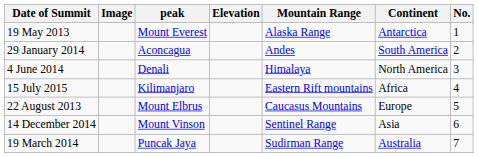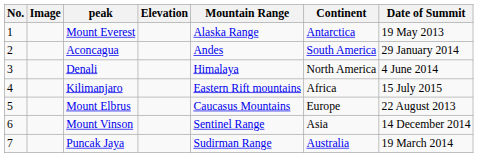 <table class="wikitable sortable">
 <tr>
-<th>Date of Summit</th>
+<th>No.</th>
 <th>Image</th>
 <th>peak</th>
 <th>Elevation</th>
 <th>Mountain Range</th>
 <th>Continent</th>
-<th>No.</th>
+<th>Date of Summit</th>
 </tr>
 <tr>
-<td>19 May 2013</td>
+<td>1</td>
 <td></td>
 <td><a href='#'>Mount Everest</a></td>
 <td></td>
 <td><a href='#'>Alaska Range</a></td>
 <td><a href='#'>Antarctica</a></td>
-<td>1</td>
+<td>19 May 2013</td>
 </tr>
 <tr>
-<td>29 January 2014</td>
+<td>2</td>
 <td></td>
 <td><a href='#'>Aconcagua</a></td>
 <td></td>
 <td><a href='#'>Andes</a></td>
 <td><a href='#'>South America</a></td>
-<td>2</td>
+<td>29 January 2014</td>
 </tr>
 <tr>
-<td>4 June 2014</td>
+<td>3</td>
 <td></td>
 <td><a href='#'>Denali</a></td>
 <td></td>
 <td><a href='#'>Himalaya</a></td>
 <td>North America</td>
-<td>3</td>
+<td>4 June 2014</td>
 </tr>
 <tr>
-<td>15 July 2015</td>
+<td>4</td>
 <td></td>
 <td><a href='#'>Kilimanjaro</a></td>
 <td></td>
 <td><a href='#'>Eastern Rift mountains</a></td>
 <td>Africa</td>
-<td>4</td>
+<td>15 July 2015</td>
 </tr>
 <tr>
-<td>22 August 2013</td>
+<td>5</td>
 <td></td>
 <td><a href='#'>Mount Elbrus</a></td>
 <td></td>
 <td><a href='#'>Caucasus Mountains</a></td>
 <td>Europe</td>
-<td>5</td>
+<td>22 August 2013</td>
 </tr>
 <tr>
-<td>14 December 2014</td>
+<td>6</td>
 <td></td>
 <td><a href='#'>Mount Vinson</a></td>
 <td></td>
 <td><a href='#'>Sentinel Range</a></td>
 <td>Asia</td>
-<td>6</td>
+<td>14 December 2014</td>
 </tr>
 <tr>
-<td>19 March 2014</td>
+<td>7</td>
 <td></td>
 <td><a href='#'>Puncak Jaya</a></td>
 <td></td>
 <td><a href='#'>Sudirman Range</a></td>
 <td><a href='#'>Australia</a></td>
-<td>7</td>
+<td>19 March 2014</td>
 </tr>
 </table>
